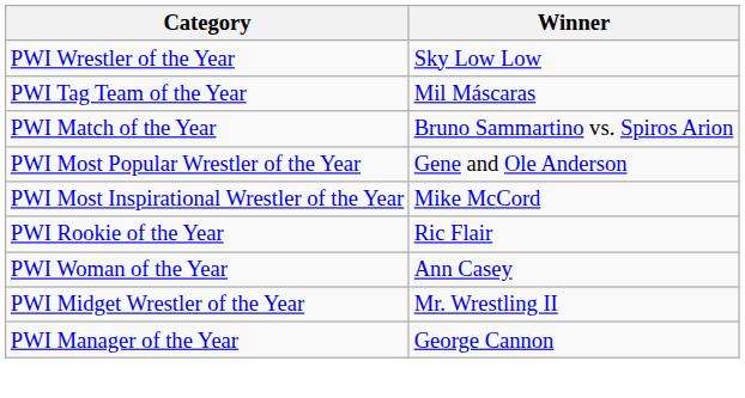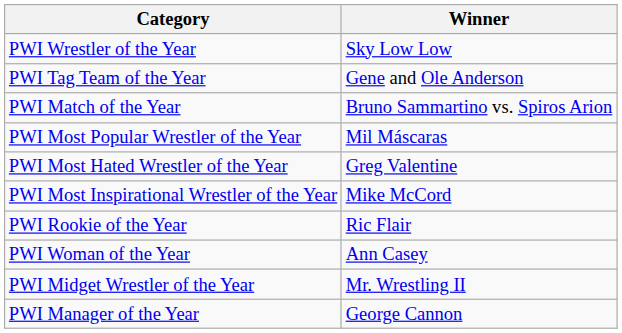 <table class="wikitable">
 <tr>
 <th>Category</th>
 <th>Winner</th>
 </tr>
 <tr>
 <td><a href='#'>PWI Wrestler of the Year</a></td>
 <td><a href='#'>Sky Low Low</a></td>
 </tr>
 <tr>
 <td><a href='#'>PWI Tag Team of the Year</a></td>
-<td><a href='#'>Mil Máscaras</a></td>
+<td><a href='#'>Gene</a> and <a href='#'>Ole Anderson</a></td>
 </tr>
 <tr>
 <td><a href='#'>PWI Match of the Year</a></td>
 <td><a href='#'>Bruno Sammartino</a> vs. <a href='#'>Spiros Arion</a></td>
 </tr>
 <tr>
 <td><a href='#'>PWI Most Popular Wrestler of the Year</a></td>
-<td><a href='#'>Gene</a> and <a href='#'>Ole Anderson</a></td>
+<td><a href='#'>Mil Máscaras</a></td>
+</tr>
+<tr>
+<td><a href='#'>PWI Most Hated Wrestler of the Year</a></td>
+<td><a href='#'>Greg Valentine</a></td>
 </tr>
 <tr>
 <td><a href='#'>PWI Most Inspirational Wrestler of the Year</a></td>
 <td><a href='#'>Mike McCord</a></td>
 </tr>
 <tr>
 <td><a href='#'>PWI Rookie of the Year</a></td>
 <td><a href='#'>Ric Flair</a></td>
 </tr>
 <tr>
 <td><a href='#'>PWI Woman of the Year</a></td>
 <td><a href='#'>Ann Casey</a></td>
 </tr>
 <tr>
 <td><a href='#'>PWI Midget Wrestler of the Year</a></td>
 <td><a href='#'>Mr. Wrestling II</a></td>
 </tr>
 <tr>
 <td><a href='#'>PWI Manager of the Year</a></td>
 <td><a href='#'>George Cannon</a></td>
 </tr>
 </table>
